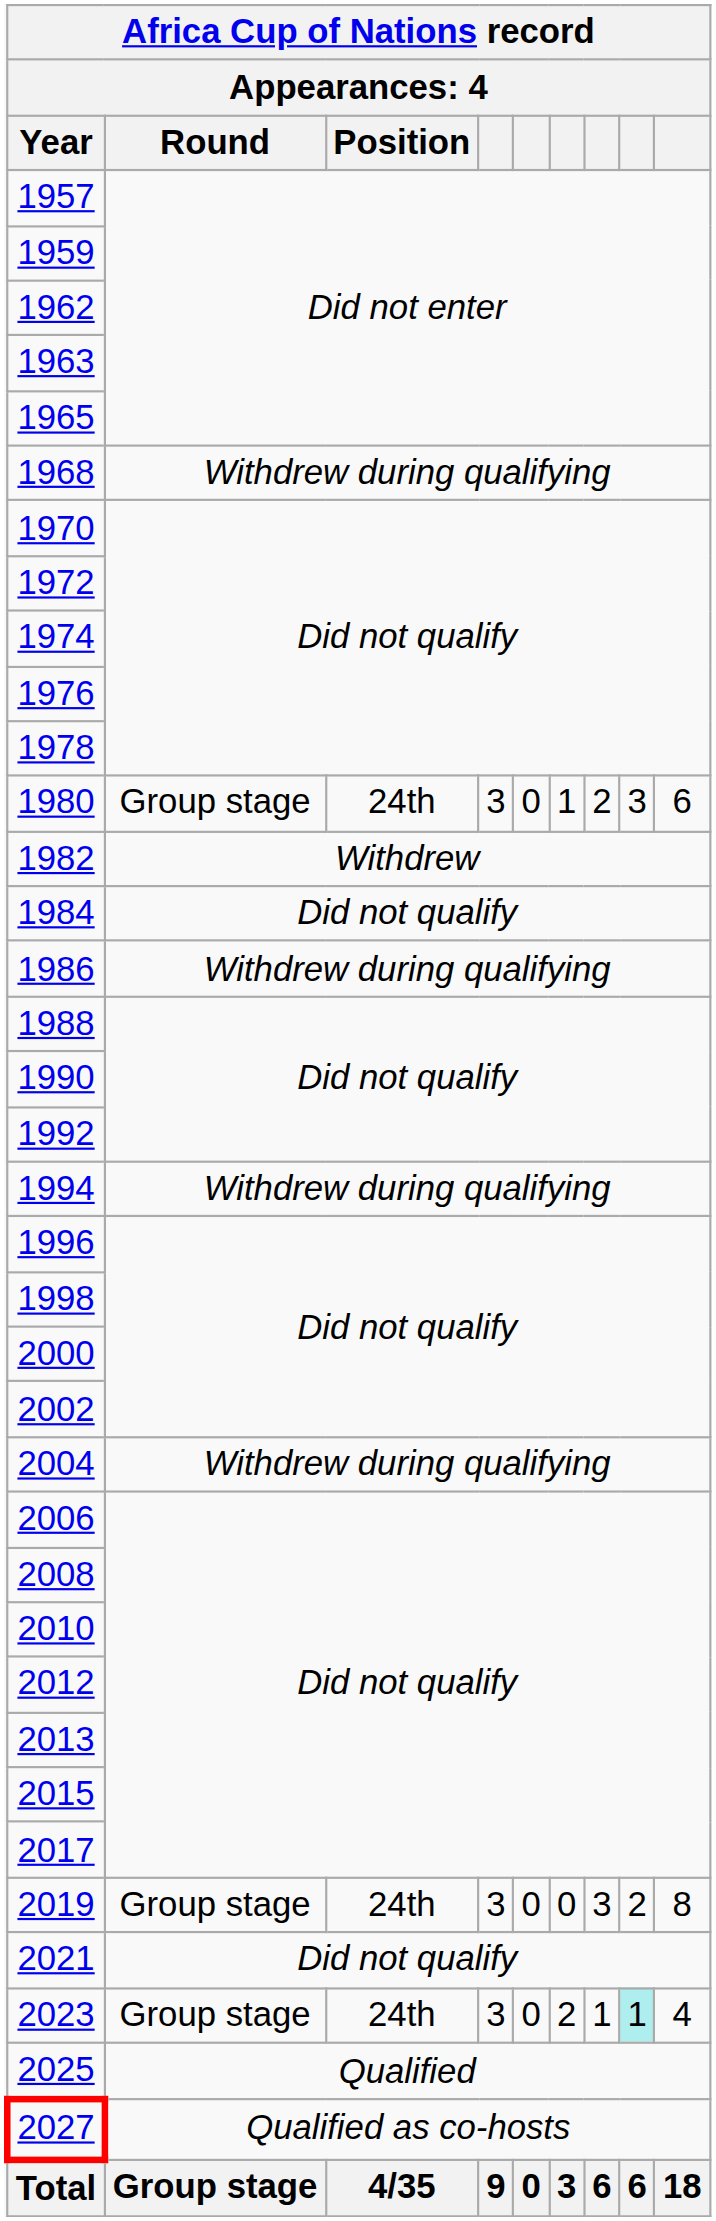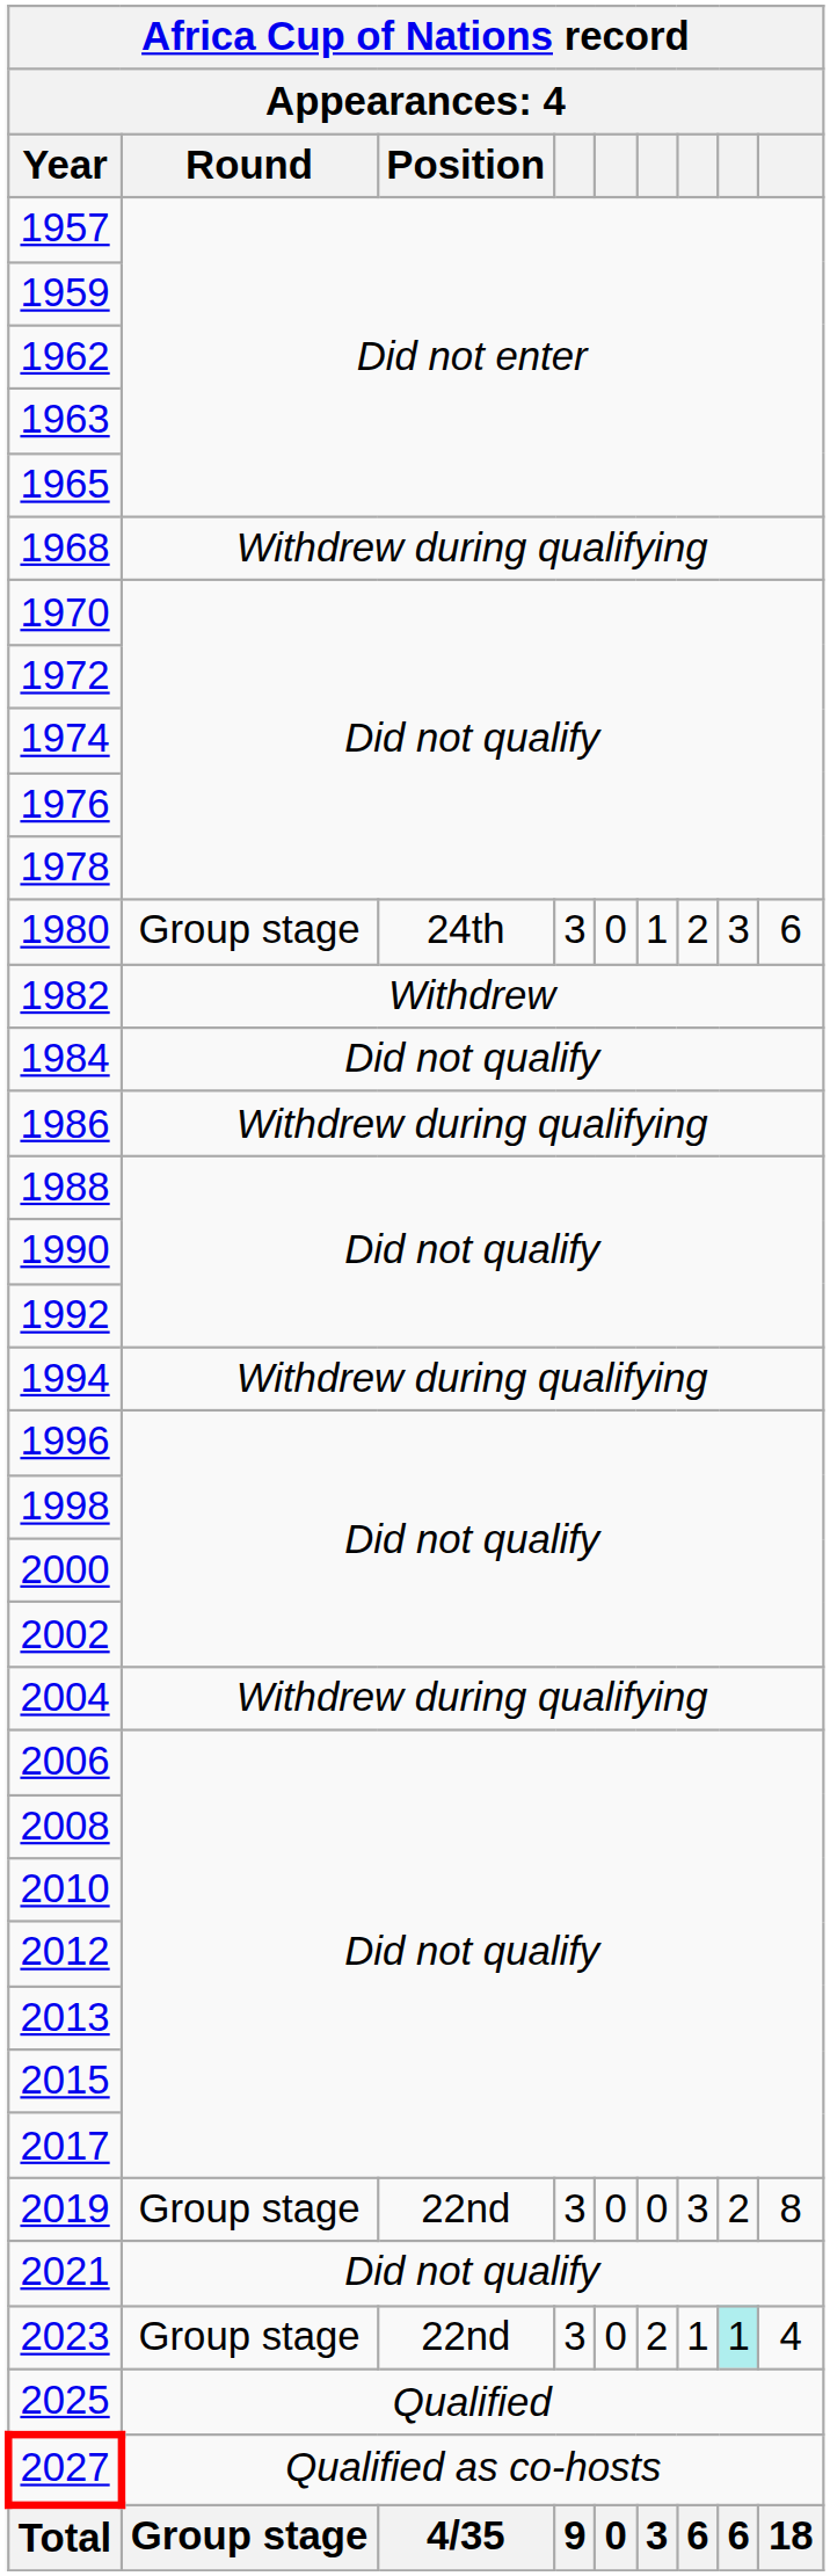 <table class="wikitable" style="text-align: center;">
 <tr>
 <th colspan=9><a href='#'>Africa Cup of Nations</a> record</th>
 </tr>
 <tr>
 <th colspan=9>Appearances: 4</th>
 </tr>
 <tr>
 <th>Year</th>
 <th>Round</th>
 <th>Position</th>
 <th></th>
 <th></th>
 <th></th>
 <th></th>
 <th></th>
 <th></th>
 </tr>
 <tr>
 <td> <a href='#'>1957</a></td>
 <td colspan=8 rowspan=5><em>Did not enter</em></td>
 </tr>
 <tr>
 <td> <a href='#'>1959</a></td>
 </tr>
 <tr>
 <td> <a href='#'>1962</a></td>
 </tr>
 <tr>
 <td> <a href='#'>1963</a></td>
 </tr>
 <tr>
 <td> <a href='#'>1965</a></td>
 </tr>
 <tr>
 <td> <a href='#'>1968</a></td>
 <td colspan=8><em>Withdrew during qualifying</em></td>
 </tr>
 <tr>
 <td> <a href='#'>1970</a></td>
 <td colspan=8 rowspan=5><em>Did not qualify</em></td>
 </tr>
 <tr>
 <td> <a href='#'>1972</a></td>
 </tr>
 <tr>
 <td> <a href='#'>1974</a></td>
 </tr>
 <tr>
 <td> <a href='#'>1976</a></td>
 </tr>
 <tr>
 <td> <a href='#'>1978</a></td>
 </tr>
 <tr>
 <td> <a href='#'>1980</a></td>
 <td>Group stage</td>
 <td>24th</td>
 <td>3</td>
 <td>0</td>
 <td>1</td>
 <td>2</td>
 <td>3</td>
 <td>6</td>
 </tr>
 <tr>
 <td> <a href='#'>1982</a></td>
 <td colspan=8><em>Withdrew</em></td>
 </tr>
 <tr>
 <td> <a href='#'>1984</a></td>
 <td colspan=8><em>Did not qualify</em></td>
 </tr>
 <tr>
 <td> <a href='#'>1986</a></td>
 <td colspan=8><em>Withdrew during qualifying</em></td>
 </tr>
 <tr>
 <td> <a href='#'>1988</a></td>
 <td colspan=8 rowspan=3><em>Did not qualify</em></td>
 </tr>
 <tr>
 <td> <a href='#'>1990</a></td>
 </tr>
 <tr>
 <td> <a href='#'>1992</a></td>
 </tr>
 <tr>
 <td> <a href='#'>1994</a></td>
 <td colspan=8><em>Withdrew during qualifying</em></td>
 </tr>
 <tr>
 <td> <a href='#'>1996</a></td>
 <td colspan=8 rowspan=4><em>Did not qualify</em></td>
 </tr>
 <tr>
 <td> <a href='#'>1998</a></td>
 </tr>
 <tr>
 <td>  <a href='#'>2000</a></td>
 </tr>
 <tr>
 <td> <a href='#'>2002</a></td>
 </tr>
 <tr>
 <td> <a href='#'>2004</a></td>
 <td colspan=8><em>Withdrew during qualifying</em></td>
 </tr>
 <tr>
 <td> <a href='#'>2006</a></td>
 <td colspan=8 rowspan=7><em>Did not qualify</em></td>
 </tr>
 <tr>
 <td> <a href='#'>2008</a></td>
 </tr>
 <tr>
 <td> <a href='#'>2010</a></td>
 </tr>
 <tr>
 <td>  <a href='#'>2012</a></td>
 </tr>
 <tr>
 <td> <a href='#'>2013</a></td>
 </tr>
 <tr>
 <td> <a href='#'>2015</a></td>
 </tr>
 <tr>
 <td> <a href='#'>2017</a></td>
 </tr>
 <tr>
 <td> <a href='#'>2019</a></td>
 <td>Group stage</td>
-<td>24th</td>
+<td>22nd</td>
 <td>3</td>
 <td>0</td>
 <td>0</td>
 <td>3</td>
 <td>2</td>
 <td>8</td>
 </tr>
 <tr>
 <td> <a href='#'>2021</a></td>
 <td colspan=8><em>Did not qualify</em></td>
 </tr>
 <tr>
 <td> <a href='#'>2023</a></td>
 <td>Group stage</td>
-<td>24th</td>
+<td>22nd</td>
 <td>3</td>
 <td>0</td>
 <td>2</td>
 <td>1</td>
 <td style="background: paleturquoise;">1</td>
 <td>4</td>
 </tr>
 <tr>
 <td> <a href='#'>2025</a></td>
 <td colspan=8><em>Qualified</em></td>
 </tr>
 <tr>
 <td style="border: 3px solid red">   <a href='#'>2027</a></td>
 <td colspan=8><em>Qualified as co-hosts</em></td>
 </tr>
 <tr>
 <th>Total</th>
 <th>Group stage</th>
 <th>4/35</th>
 <th>9</th>
 <th>0</th>
 <th>3</th>
 <th>6</th>
 <th>6</th>
 <th>18</th>
 </tr>
 </table>
